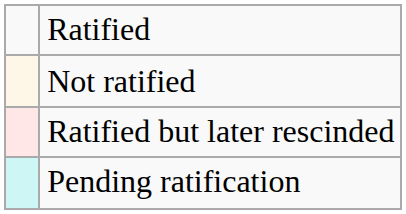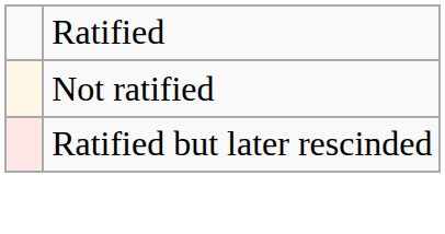 <table class="wikitable" style="text-align: left;">
 <tr>
 <td style="width:10px;"></td>
 <td>Ratified</td>
 </tr>
 <tr>
 <td style="width:10px; background:#fef6e7;"></td>
 <td>Not ratified</td>
 </tr>
 <tr>
 <td style="width:10px; background:#fee7e6;"></td>
 <td>Ratified but later rescinded</td>
 </tr>
-<tr>
-<td style="width:10px; background:#cef6f5;"></td>
-<td>Pending ratification</td>
-</tr>
 </table>
